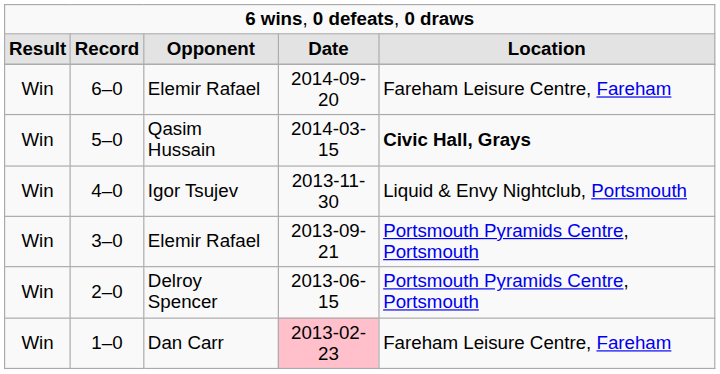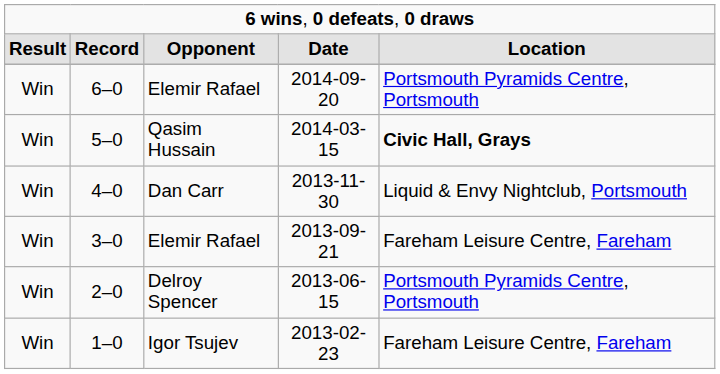 <table class=wikitable style="text-align: center;">
 <tr>
 <td style = "text-align:center;" colspan="5"><strong>6 wins</strong>, <strong>0 defeats</strong>, <strong>0 draws</strong></td>
 </tr>
 <tr style="text-align:center;background:#e3e3e3;">
 <td style="border-style:none none solid solid; "><strong>Result</strong></td>
 <td style="border-style:none none solid solid; "><strong>Record</strong></td>
 <td style="border-style:none none solid solid; "><strong>Opponent</strong></td>
 <td style="border-style:none none solid solid; "><strong>Date</strong></td>
 <td style="border-style:none none solid solid; "><strong>Location</strong></td>
 </tr>
 <tr align=center>
 </tr>
 <tr align=center>
 <td>Win</td>
 <td>6–0</td>
 <td align=left> Elemir Rafael</td>
 <td>2014-09-20</td>
-<td align=left> Fareham Leisure Centre, <a href='#'>Fareham</a></td>
+<td align=left> <a href='#'>Portsmouth Pyramids Centre</a>, <a href='#'>Portsmouth</a></td>
 </tr>
 <tr align=center>
 <td>Win</td>
 <td>5–0</td>
 <td align=left> Qasim Hussain</td>
 <td>2014-03-15</td>
 <td align=left><strong> Civic Hall, Grays</strong></td>
 </tr>
 <tr align=center>
 <td>Win</td>
 <td>4–0</td>
-<td align=left> Igor Tsujev</td>
+<td align=left> Dan Carr</td>
 <td>2013-11-30</td>
 <td align=left> Liquid & Envy Nightclub, <a href='#'>Portsmouth</a></td>
 </tr>
 <tr align=center>
 <td>Win</td>
 <td>3–0</td>
 <td align=left> Elemir Rafael</td>
 <td>2013-09-21</td>
-<td align=left> <a href='#'>Portsmouth Pyramids Centre</a>, <a href='#'>Portsmouth</a></td>
+<td align=left> Fareham Leisure Centre, <a href='#'>Fareham</a></td>
 </tr>
 <tr align=center>
 <td>Win</td>
 <td>2–0</td>
 <td align=left> Delroy Spencer</td>
 <td>2013-06-15</td>
 <td align=left> <a href='#'>Portsmouth Pyramids Centre</a>, <a href='#'>Portsmouth</a></td>
 </tr>
 <tr align=center>
 <td>Win</td>
 <td>1–0</td>
-<td align=left> Dan Carr</td>
-<td style="background: pink;">2013-02-23</td>
+<td align=left> Igor Tsujev</td>
+<td>2013-02-23</td>
 <td align=left> Fareham Leisure Centre, <a href='#'>Fareham</a></td>
 </tr>
 </table>
